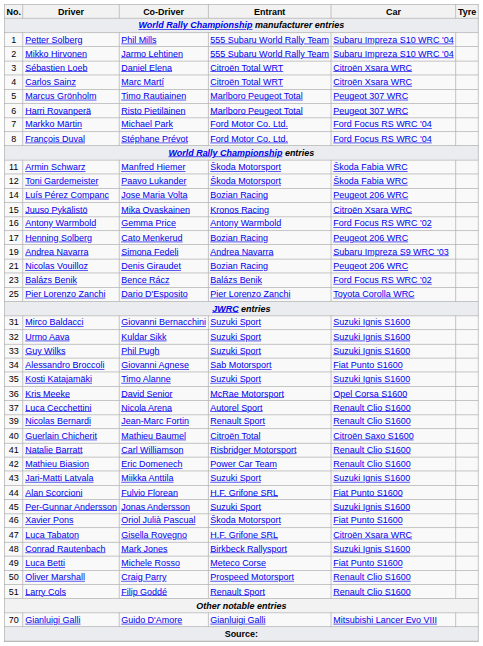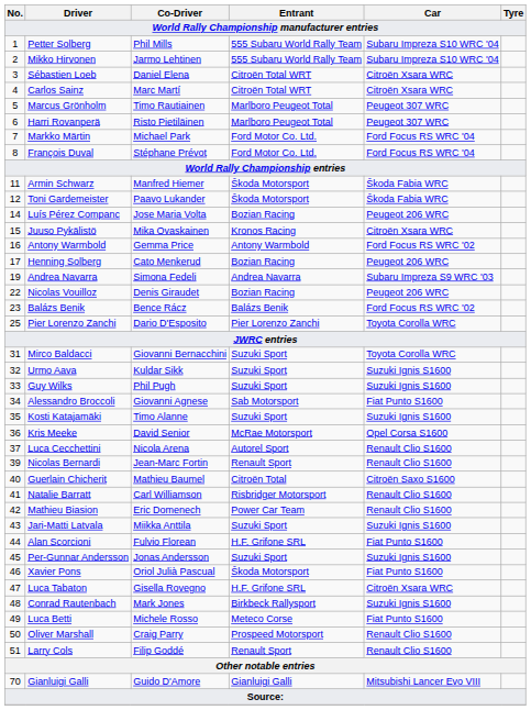 <table class="wikitable" style="font-size: 85%;">
 <tr>
 <th>No.</th>
 <th>Driver</th>
 <th>Co-Driver</th>
 <th>Entrant</th>
 <th>Car</th>
 <th>Tyre</th>
 </tr>
 <tr>
 <td style="background-color:#EAECF0; text-align:center" colspan="6"><strong><em><a href='#'>World Rally Championship</a> manufacturer entries</em></strong></td>
 </tr>
 <tr>
 <td align="center">1</td>
 <td> <a href='#'>Petter Solberg</a></td>
 <td> <a href='#'>Phil Mills</a></td>
 <td> <a href='#'>555 Subaru World Rally Team</a></td>
 <td><a href='#'>Subaru Impreza S10 WRC '04</a></td>
 <td align="center"></td>
 </tr>
 <tr>
 <td align="center">2</td>
 <td> <a href='#'>Mikko Hirvonen</a></td>
 <td> <a href='#'>Jarmo Lehtinen</a></td>
 <td> <a href='#'>555 Subaru World Rally Team</a></td>
 <td><a href='#'>Subaru Impreza S10 WRC '04</a></td>
 <td align="center"></td>
 </tr>
 <tr>
 <td align="center">3</td>
 <td> <a href='#'>Sébastien Loeb</a></td>
 <td> <a href='#'>Daniel Elena</a></td>
 <td> <a href='#'>Citroën Total WRT</a></td>
 <td><a href='#'>Citroën Xsara WRC</a></td>
 <td align="center"></td>
 </tr>
 <tr>
 <td align="center">4</td>
 <td> <a href='#'>Carlos Sainz</a></td>
 <td> <a href='#'>Marc Martí</a></td>
 <td> <a href='#'>Citroën Total WRT</a></td>
 <td><a href='#'>Citroën Xsara WRC</a></td>
 <td align="center"></td>
 </tr>
 <tr>
 <td align="center">5</td>
 <td> <a href='#'>Marcus Grönholm</a></td>
 <td> <a href='#'>Timo Rautiainen</a></td>
 <td> <a href='#'>Marlboro Peugeot Total</a></td>
 <td><a href='#'>Peugeot 307 WRC</a></td>
 <td align="center"></td>
 </tr>
 <tr>
 <td align="center">6</td>
 <td> <a href='#'>Harri Rovanperä</a></td>
 <td> <a href='#'>Risto Pietiläinen</a></td>
 <td> <a href='#'>Marlboro Peugeot Total</a></td>
 <td><a href='#'>Peugeot 307 WRC</a></td>
 <td align="center"></td>
 </tr>
 <tr>
 <td align="center">7</td>
 <td> <a href='#'>Markko Märtin</a></td>
 <td> <a href='#'>Michael Park</a></td>
 <td> <a href='#'>Ford Motor Co. Ltd.</a></td>
 <td><a href='#'>Ford Focus RS WRC '04</a></td>
 <td align="center"></td>
 </tr>
 <tr>
 <td align="center">8</td>
 <td> <a href='#'>François Duval</a></td>
 <td> <a href='#'>Stéphane Prévot</a></td>
 <td> <a href='#'>Ford Motor Co. Ltd.</a></td>
 <td><a href='#'>Ford Focus RS WRC '04</a></td>
 <td align="center"></td>
 </tr>
 <tr>
 <td style="background-color:#EAECF0; text-align:center" colspan="6"><strong><em><a href='#'>World Rally Championship</a> entries</em></strong></td>
 </tr>
 <tr>
 <td align="center">11</td>
 <td> <a href='#'>Armin Schwarz</a></td>
 <td> <a href='#'>Manfred Hiemer</a></td>
 <td> <a href='#'>Škoda Motorsport</a></td>
 <td><a href='#'>Škoda Fabia WRC</a></td>
 <td align="center"></td>
 </tr>
 <tr>
 <td align="center">12</td>
 <td> <a href='#'>Toni Gardemeister</a></td>
 <td> <a href='#'>Paavo Lukander</a></td>
 <td> <a href='#'>Škoda Motorsport</a></td>
 <td><a href='#'>Škoda Fabia WRC</a></td>
 <td align="center"></td>
 </tr>
 <tr>
 <td align="center">14</td>
 <td> <a href='#'>Luís Pérez Companc</a></td>
 <td> <a href='#'>Jose Maria Volta</a></td>
 <td> <a href='#'>Bozian Racing</a></td>
 <td><a href='#'>Peugeot 206 WRC</a></td>
 <td align="center"></td>
 </tr>
 <tr>
 <td align="center">15</td>
 <td> <a href='#'>Juuso Pykälistö</a></td>
 <td> <a href='#'>Mika Ovaskainen</a></td>
 <td> <a href='#'>Kronos Racing</a></td>
 <td><a href='#'>Citroën Xsara WRC</a></td>
 <td></td>
 </tr>
 <tr>
 <td align="center">16</td>
 <td> <a href='#'>Antony Warmbold</a></td>
 <td> <a href='#'>Gemma Price</a></td>
 <td> <a href='#'>Antony Warmbold</a></td>
 <td><a href='#'>Ford Focus RS WRC '02</a></td>
 <td align="center"></td>
 </tr>
 <tr>
 <td align="center">17</td>
 <td> <a href='#'>Henning Solberg</a></td>
 <td> <a href='#'>Cato Menkerud</a></td>
 <td> <a href='#'>Bozian Racing</a></td>
 <td><a href='#'>Peugeot 206 WRC</a></td>
 <td align="center"></td>
 </tr>
 <tr>
 <td align="center">19</td>
 <td> <a href='#'>Andrea Navarra</a></td>
 <td> <a href='#'>Simona Fedeli</a></td>
 <td> <a href='#'>Andrea Navarra</a></td>
 <td><a href='#'>Subaru Impreza S9 WRC '03</a></td>
 <td align="center"></td>
 </tr>
 <tr>
-<td align="center">21</td>
+<td align="center">22</td>
 <td> <a href='#'>Nicolas Vouilloz</a></td>
 <td> <a href='#'>Denis Giraudet</a></td>
 <td> <a href='#'>Bozian Racing</a></td>
 <td><a href='#'>Peugeot 206 WRC</a></td>
 <td align="center"></td>
 </tr>
 <tr>
 <td align="center">23</td>
 <td> <a href='#'>Balázs Benik</a></td>
 <td> <a href='#'>Bence Rácz</a></td>
 <td> <a href='#'>Balázs Benik</a></td>
 <td><a href='#'>Ford Focus RS WRC '02</a></td>
 <td align="center"></td>
 </tr>
 <tr>
 <td align="center">25</td>
 <td> <a href='#'>Pier Lorenzo Zanchi</a></td>
 <td> <a href='#'>Dario D'Esposito</a></td>
 <td> <a href='#'>Pier Lorenzo Zanchi</a></td>
 <td><a href='#'>Toyota Corolla WRC</a></td>
 <td align="center"></td>
 </tr>
 <tr>
 <td style="background-color:#EAECF0; text-align:center" colspan="6"><strong><em><a href='#'>JWRC</a> entries</em></strong></td>
 </tr>
 <tr>
 <td align="center">31</td>
 <td> <a href='#'>Mirco Baldacci</a></td>
 <td> <a href='#'>Giovanni Bernacchini</a></td>
 <td> <a href='#'>Suzuki Sport</a></td>
-<td><a href='#'>Suzuki Ignis S1600</a></td>
+<td><a href='#'>Toyota Corolla WRC</a></td>
 <td align="center"></td>
 </tr>
 <tr>
 <td align="center">32</td>
 <td> <a href='#'>Urmo Aava</a></td>
 <td> <a href='#'>Kuldar Sikk</a></td>
 <td> <a href='#'>Suzuki Sport</a></td>
 <td><a href='#'>Suzuki Ignis S1600</a></td>
 <td align="center"></td>
 </tr>
 <tr>
 <td align="center">33</td>
 <td> <a href='#'>Guy Wilks</a></td>
 <td> <a href='#'>Phil Pugh</a></td>
 <td> <a href='#'>Suzuki Sport</a></td>
 <td><a href='#'>Suzuki Ignis S1600</a></td>
 <td align="center"></td>
 </tr>
 <tr>
 <td align="center">34</td>
 <td> <a href='#'>Alessandro Broccoli</a></td>
 <td> <a href='#'>Giovanni Agnese</a></td>
 <td> <a href='#'>Sab Motorsport</a></td>
 <td><a href='#'>Fiat Punto S1600</a></td>
 <td align="center"></td>
 </tr>
 <tr>
 <td align="center">35</td>
 <td> <a href='#'>Kosti Katajamäki</a></td>
 <td> <a href='#'>Timo Alanne</a></td>
 <td> <a href='#'>Suzuki Sport</a></td>
 <td><a href='#'>Suzuki Ignis S1600</a></td>
 <td align="center"></td>
 </tr>
 <tr>
 <td align="center">36</td>
 <td> <a href='#'>Kris Meeke</a></td>
 <td> <a href='#'>David Senior</a></td>
 <td> <a href='#'>McRae Motorsport</a></td>
 <td><a href='#'>Opel Corsa S1600</a></td>
 <td align="center"></td>
 </tr>
 <tr>
 <td align="center">37</td>
 <td> <a href='#'>Luca Cecchettini</a></td>
 <td> <a href='#'>Nicola Arena</a></td>
 <td> <a href='#'>Autorel Sport</a></td>
 <td><a href='#'>Renault Clio S1600</a></td>
 <td align="center"></td>
 </tr>
 <tr>
 <td align="center">39</td>
 <td> <a href='#'>Nicolas Bernardi</a></td>
 <td> <a href='#'>Jean-Marc Fortin</a></td>
 <td> <a href='#'>Renault Sport</a></td>
 <td><a href='#'>Renault Clio S1600</a></td>
 <td align="center"></td>
 </tr>
 <tr>
 <td align="center">40</td>
 <td> <a href='#'>Guerlain Chicherit</a></td>
 <td> <a href='#'>Mathieu Baumel</a></td>
 <td> <a href='#'>Citroën Total</a></td>
 <td><a href='#'>Citroën Saxo S1600</a></td>
 <td align="center"></td>
 </tr>
 <tr>
 <td align="center">41</td>
 <td> <a href='#'>Natalie Barratt</a></td>
 <td> <a href='#'>Carl Williamson</a></td>
 <td> <a href='#'>Risbridger Motorsport</a></td>
 <td><a href='#'>Renault Clio S1600</a></td>
 <td align="center"></td>
 </tr>
 <tr>
 <td align="center">42</td>
 <td> <a href='#'>Mathieu Biasion</a></td>
 <td> <a href='#'>Eric Domenech</a></td>
 <td> <a href='#'>Power Car Team</a></td>
 <td><a href='#'>Renault Clio S1600</a></td>
 <td align="center"></td>
 </tr>
 <tr>
 <td align="center">43</td>
 <td> <a href='#'>Jari-Matti Latvala</a></td>
 <td> <a href='#'>Miikka Anttila</a></td>
 <td> <a href='#'>Suzuki Sport</a></td>
 <td><a href='#'>Suzuki Ignis S1600</a></td>
 <td align="center"></td>
 </tr>
 <tr>
 <td align="center">44</td>
 <td> <a href='#'>Alan Scorcioni</a></td>
 <td> <a href='#'>Fulvio Florean</a></td>
 <td> <a href='#'>H.F. Grifone SRL</a></td>
 <td><a href='#'>Fiat Punto S1600</a></td>
 <td align="center"></td>
 </tr>
 <tr>
 <td align="center">45</td>
 <td> <a href='#'>Per-Gunnar Andersson</a></td>
 <td> <a href='#'>Jonas Andersson</a></td>
 <td> <a href='#'>Suzuki Sport</a></td>
 <td><a href='#'>Suzuki Ignis S1600</a></td>
 <td align="center"></td>
 </tr>
 <tr>
 <td align="center">46</td>
 <td> <a href='#'>Xavier Pons</a></td>
 <td> <a href='#'>Oriol Julià Pascual</a></td>
 <td> <a href='#'>Škoda Motorsport</a></td>
 <td><a href='#'>Fiat Punto S1600</a></td>
 <td align="center"></td>
 </tr>
 <tr>
 <td align="center">47</td>
 <td> <a href='#'>Luca Tabaton</a></td>
 <td> <a href='#'>Gisella Rovegno</a></td>
 <td> <a href='#'>H.F. Grifone SRL</a></td>
 <td><a href='#'>Citroën Xsara WRC</a></td>
 <td align="center"></td>
 </tr>
 <tr>
 <td align="center">48</td>
 <td> <a href='#'>Conrad Rautenbach</a></td>
 <td> <a href='#'>Mark Jones</a></td>
 <td> <a href='#'>Birkbeck Rallysport</a></td>
 <td><a href='#'>Suzuki Ignis S1600</a></td>
 <td align="center"></td>
 </tr>
 <tr>
 <td align="center">49</td>
 <td> <a href='#'>Luca Betti</a></td>
 <td> <a href='#'>Michele Rosso</a></td>
 <td> <a href='#'>Meteco Corse</a></td>
 <td><a href='#'>Fiat Punto S1600</a></td>
 <td align="center"></td>
 </tr>
 <tr>
 <td align="center">50</td>
 <td> <a href='#'>Oliver Marshall</a></td>
 <td> <a href='#'>Craig Parry</a></td>
 <td> <a href='#'>Prospeed Motorsport</a></td>
 <td><a href='#'>Renault Clio S1600</a></td>
 <td align="center"></td>
 </tr>
 <tr>
 <td align="center">51</td>
 <td> <a href='#'>Larry Cols</a></td>
 <td> <a href='#'>Filip Goddé</a></td>
 <td> <a href='#'>Renault Sport</a></td>
 <td><a href='#'>Renault Clio S1600</a></td>
 <td align="center"></td>
 </tr>
 <tr>
 <th colspan="6"><em>Other notable entries</em></th>
 </tr>
 <tr>
 <td align="center">70</td>
 <td> <a href='#'>Gianluigi Galli</a></td>
 <td> <a href='#'>Guido D'Amore</a></td>
 <td> <a href='#'>Gianluigi Galli</a></td>
 <td><a href='#'>Mitsubishi Lancer Evo VIII</a></td>
 <td align="center"></td>
 </tr>
 <tr>
 <td style="background-color:#EAECF0; text-align:center" colspan="6"><strong>Source:</strong></td>
 </tr>
 <tr>
 </tr>
 </table>
